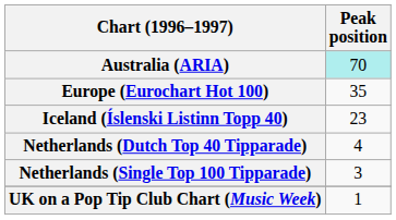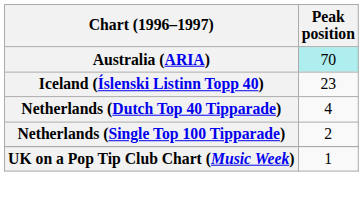 <table class="wikitable sortable plainrowheaders" style="text-align:center">
 <tr>
 <th>Chart (1996–1997)</th>
 <th>Peak<br>position</th>
 </tr>
 <tr>
 <th scope="row">Australia (<a href='#'>ARIA</a>)</th>
 <td style="background: paleturquoise;">70</td>
-</tr>
-<tr>
-<th scope="row">Europe (<a href='#'>Eurochart Hot 100</a>)</th>
-<td>35</td>
 </tr>
 <tr>
 <th scope="row">Iceland (<a href='#'>Íslenski Listinn Topp 40</a>)</th>
 <td>23</td>
 </tr>
 <tr>
 <th scope="row">Netherlands (<a href='#'>Dutch Top 40 Tipparade</a>)</th>
 <td>4</td>
 </tr>
 <tr>
 <th scope="row">Netherlands (<a href='#'>Single Top 100 Tipparade</a>)</th>
-<td>3</td>
+<td>2</td>
 </tr>
 <tr>
 </tr>
 <tr>
 </tr>
 <tr>
 <th scope="row">UK on a Pop Tip Club Chart (<em><a href='#'>Music Week</a></em>)<br></th>
 <td>1</td>
 </tr>
 </table>
